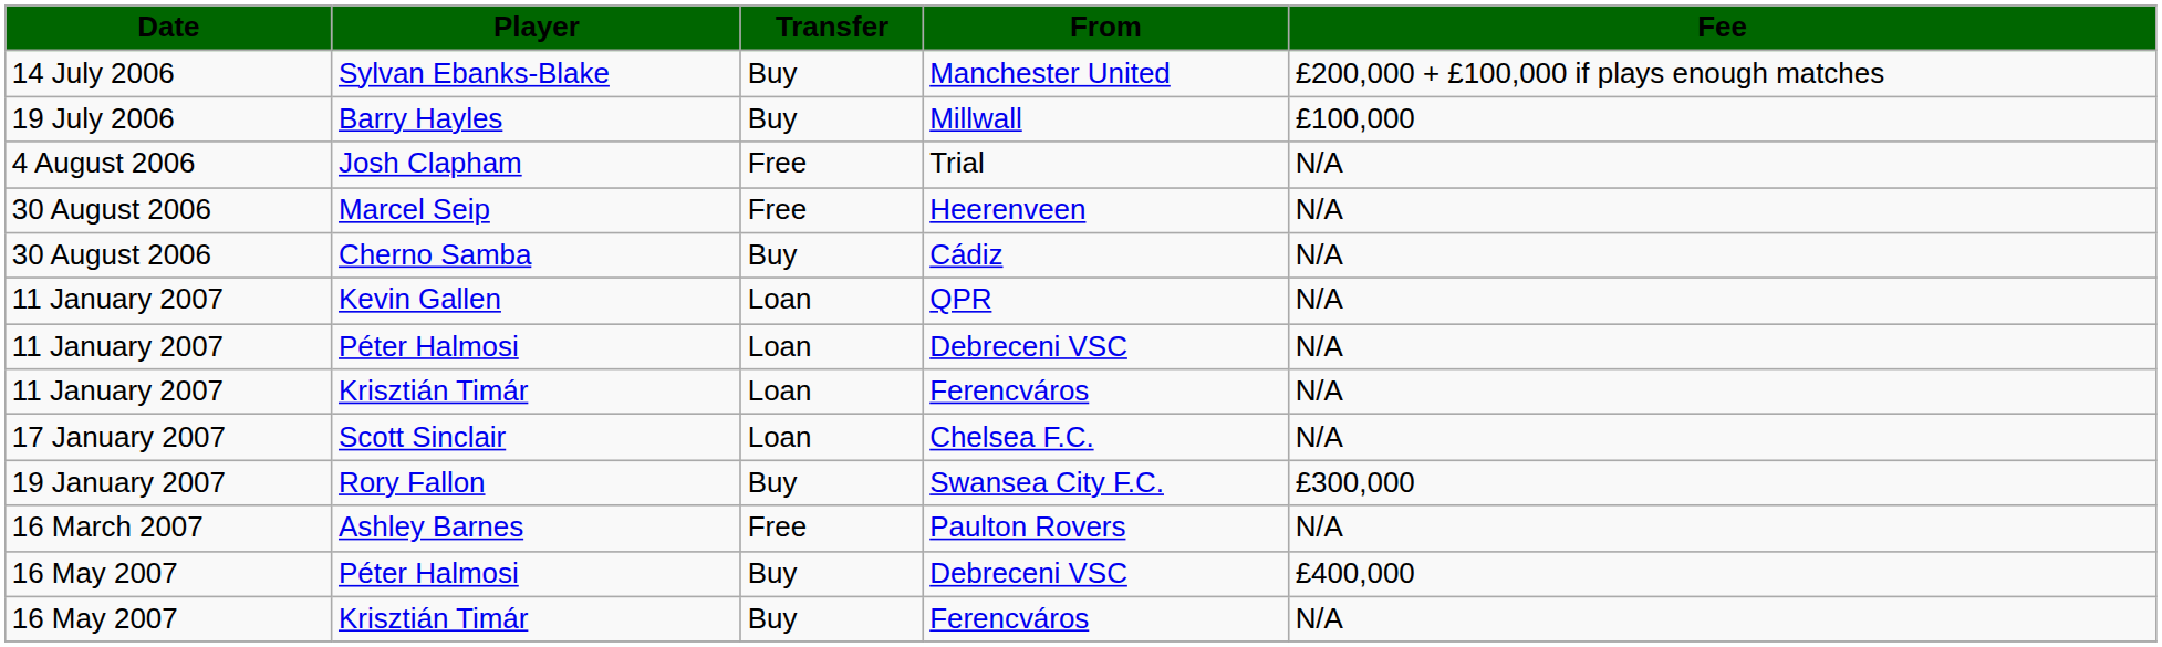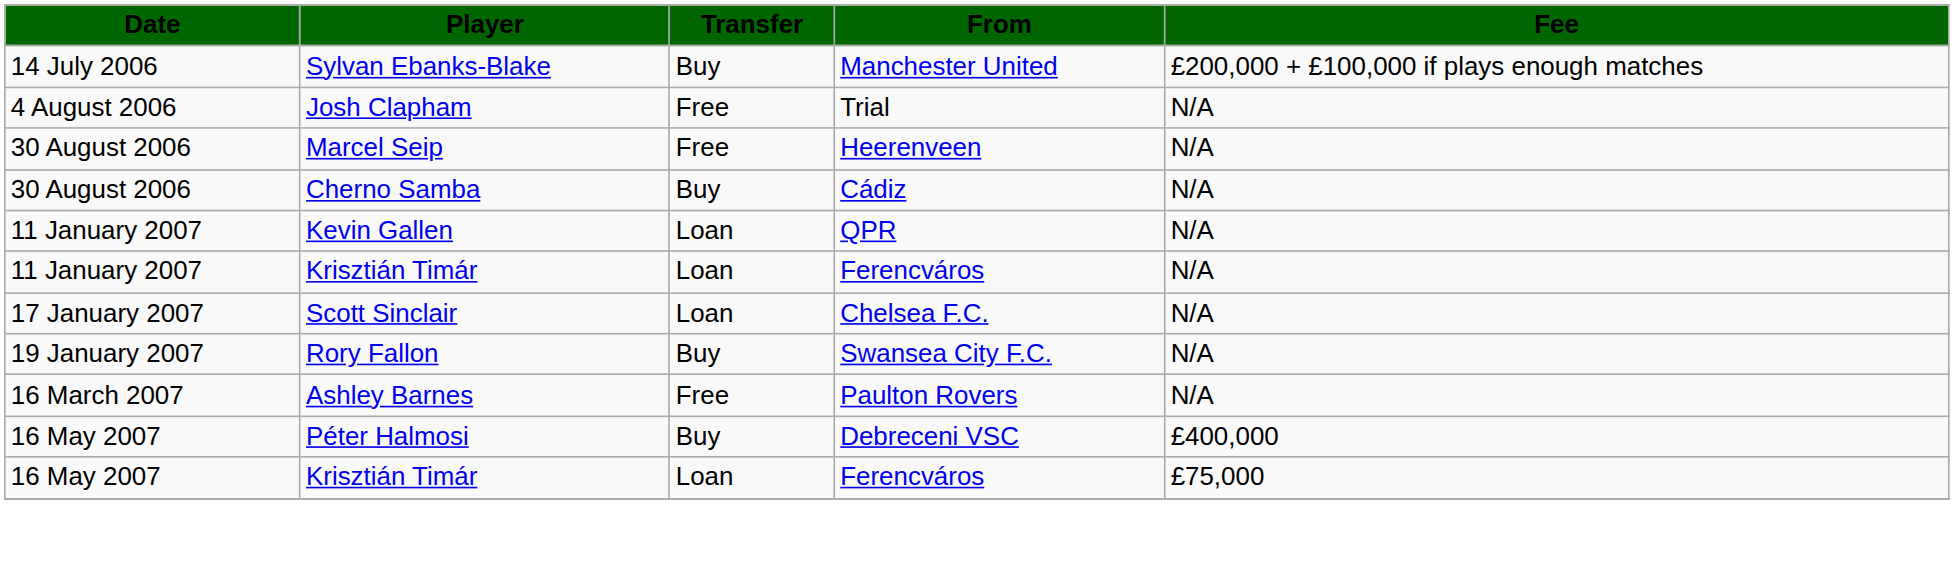 <table class="wikitable" width="95%" border="1">
 <tr>
 <th style="background:#006600"><span><strong>Date</strong></span></th>
 <th style="background:#006600"><span><strong>Player</strong></span></th>
 <th style="background:#006600"><span>Transfer</span></th>
 <th style="background:#006600"><span>From</span></th>
 <th style="background:#006600"><span>Fee</span></th>
 </tr>
 <tr>
 <td>14 July 2006</td>
 <td><a href='#'>Sylvan Ebanks-Blake</a></td>
 <td>Buy</td>
 <td><a href='#'>Manchester United</a></td>
 <td>£200,000 + £100,000 if plays enough matches</td>
-</tr>
-<tr>
-<td>19 July 2006</td>
-<td><a href='#'>Barry Hayles</a></td>
-<td>Buy</td>
-<td><a href='#'>Millwall</a></td>
-<td>£100,000</td>
 </tr>
 <tr>
 <td>4 August 2006</td>
 <td><a href='#'>Josh Clapham</a></td>
 <td>Free</td>
 <td>Trial</td>
 <td>N/A</td>
 </tr>
 <tr>
 <td>30 August 2006</td>
 <td><a href='#'>Marcel Seip</a></td>
 <td>Free</td>
 <td><a href='#'>Heerenveen</a></td>
 <td>N/A</td>
 </tr>
 <tr>
 <td>30 August 2006</td>
 <td><a href='#'>Cherno Samba</a></td>
 <td>Buy</td>
 <td><a href='#'>Cádiz</a></td>
 <td>N/A</td>
 </tr>
 <tr>
 <td>11 January 2007</td>
 <td><a href='#'>Kevin Gallen</a></td>
 <td>Loan</td>
 <td><a href='#'>QPR</a></td>
 <td>N/A</td>
 </tr>
 <tr>
 <td>11 January 2007</td>
-<td><a href='#'>Péter Halmosi</a></td>
-<td>Loan</td>
-<td><a href='#'>Debreceni VSC</a></td>
-<td>N/A</td>
-</tr>
-<tr>
-<td>11 January 2007</td>
 <td><a href='#'>Krisztián Timár</a></td>
 <td>Loan</td>
 <td><a href='#'>Ferencváros</a></td>
 <td>N/A</td>
 </tr>
 <tr>
 <td>17 January 2007</td>
 <td><a href='#'>Scott Sinclair</a></td>
 <td>Loan</td>
 <td><a href='#'>Chelsea F.C.</a></td>
 <td>N/A</td>
 </tr>
 <tr>
 <td>19 January 2007</td>
 <td><a href='#'>Rory Fallon</a></td>
 <td>Buy</td>
 <td><a href='#'>Swansea City F.C.</a></td>
-<td>£300,000</td>
+<td>N/A</td>
 </tr>
 <tr>
 <td>16 March 2007</td>
 <td><a href='#'>Ashley Barnes</a></td>
 <td>Free</td>
 <td><a href='#'>Paulton Rovers</a></td>
 <td>N/A</td>
 </tr>
 <tr>
 <td>16 May 2007</td>
 <td><a href='#'>Péter Halmosi</a></td>
 <td>Buy</td>
 <td><a href='#'>Debreceni VSC</a></td>
 <td>£400,000</td>
 </tr>
 <tr>
 <td>16 May 2007</td>
 <td><a href='#'>Krisztián Timár</a></td>
-<td>Buy</td>
+<td>Loan</td>
 <td><a href='#'>Ferencváros</a></td>
-<td>N/A</td>
+<td>£75,000</td>
 </tr>
 <tr>
 </tr>
 </table>
